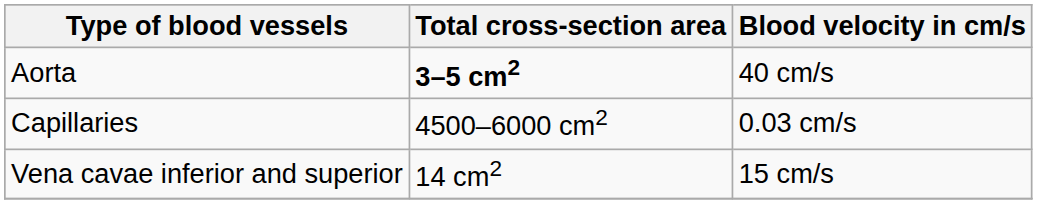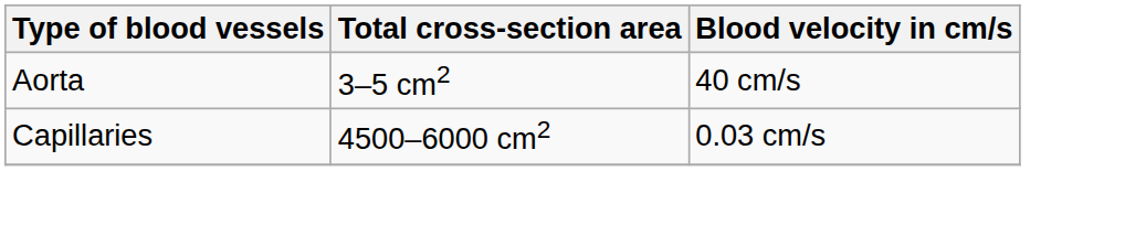 <table class="wikitable">
 <tr>
 <th>Type of blood vessels</th>
 <th>Total cross-section area</th>
 <th>Blood velocity in cm/s</th>
 </tr>
 <tr>
 <td>Aorta</td>
-<td><strong>3–5 cm<sup>2</sup></strong></td>
+<td>3–5 cm<sup>2</sup></td>
 <td>40 cm/s</td>
 </tr>
 <tr>
 <td>Capillaries</td>
 <td>4500–6000 cm<sup>2</sup></td>
 <td>0.03 cm/s</td>
 </tr>
 <tr>
-<td>Vena cavae inferior and superior</td>
-<td>14 cm<sup>2</sup></td>
-<td>15 cm/s</td>
-</tr>
-<tr>
 </tr>
 </table>
